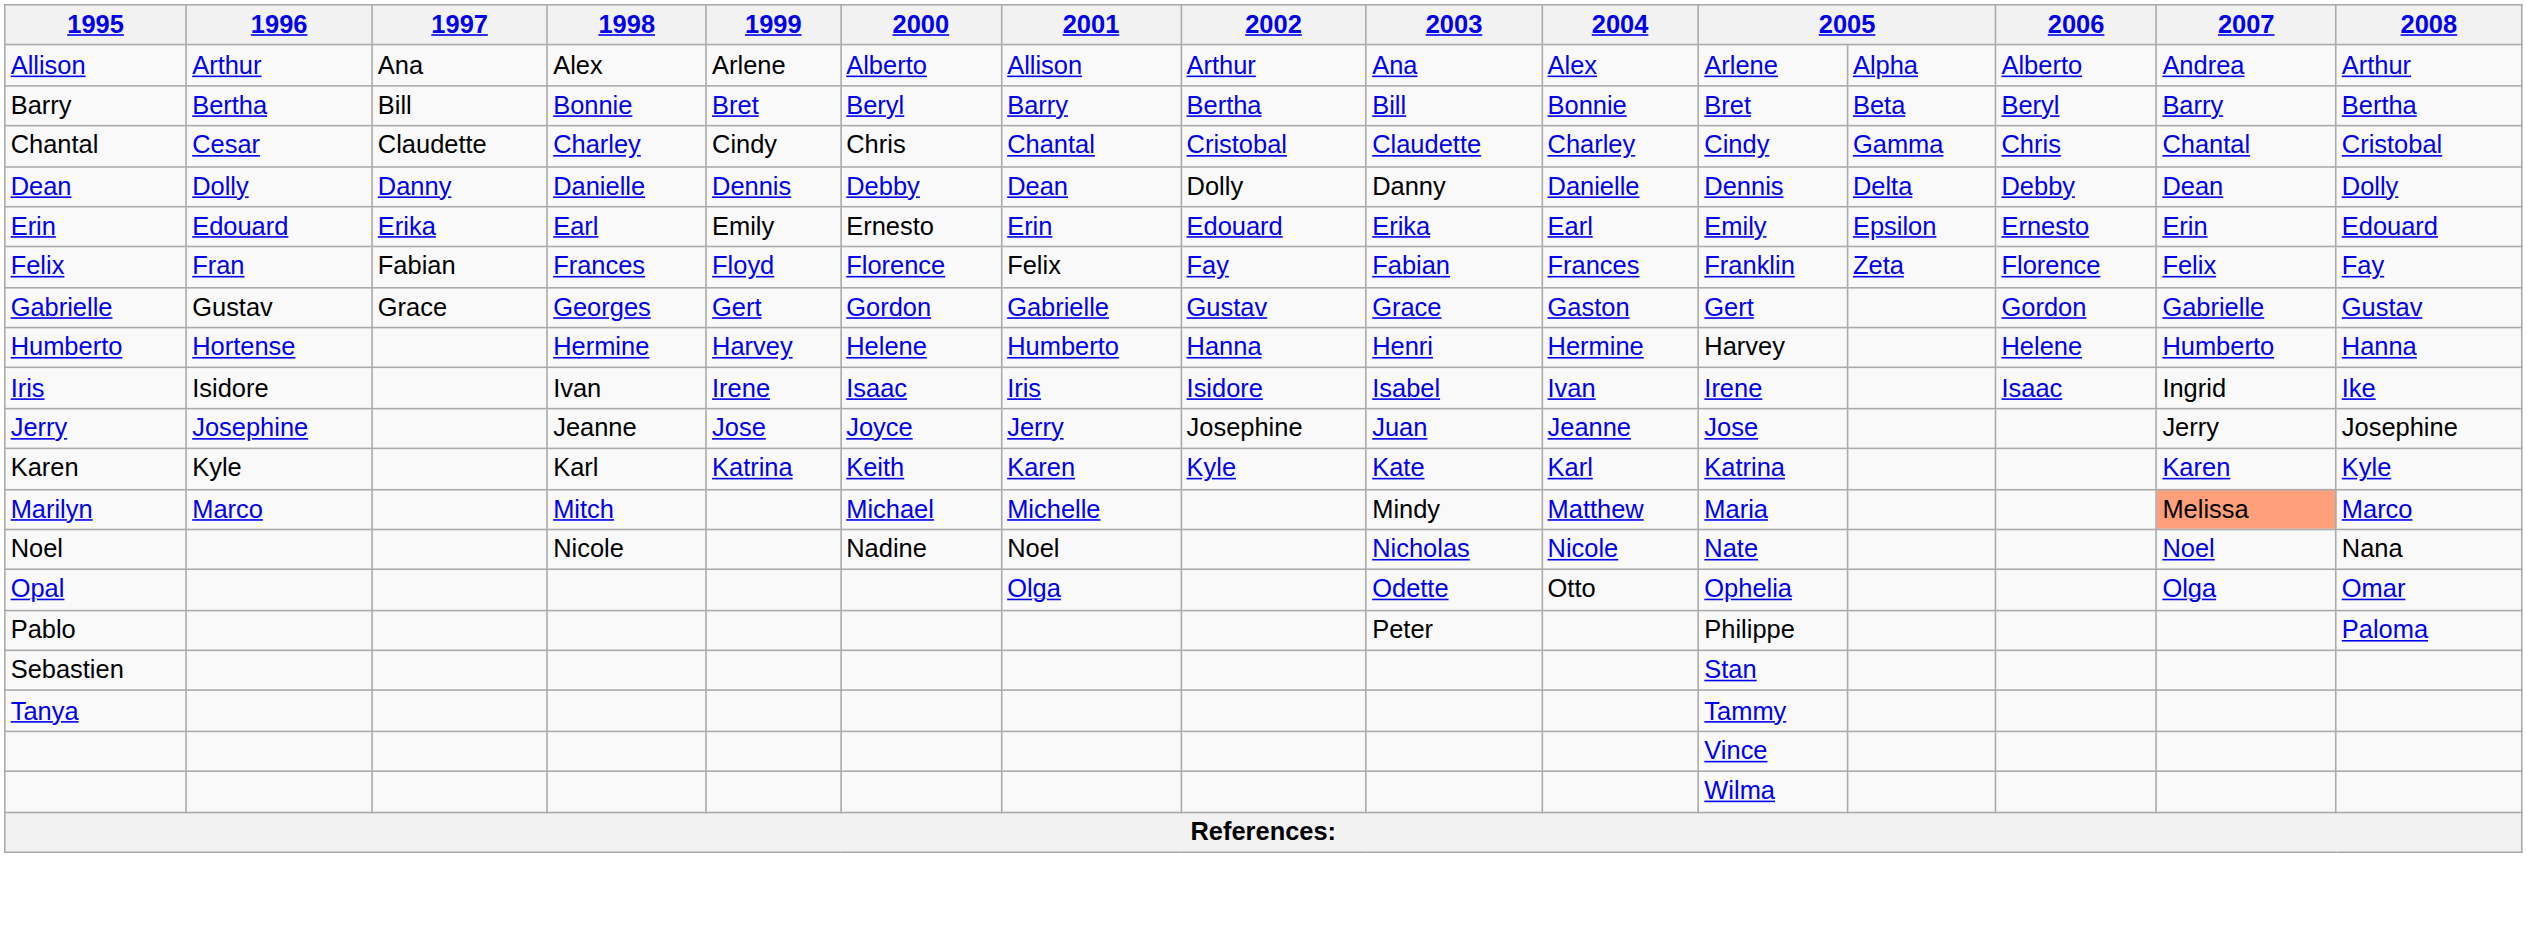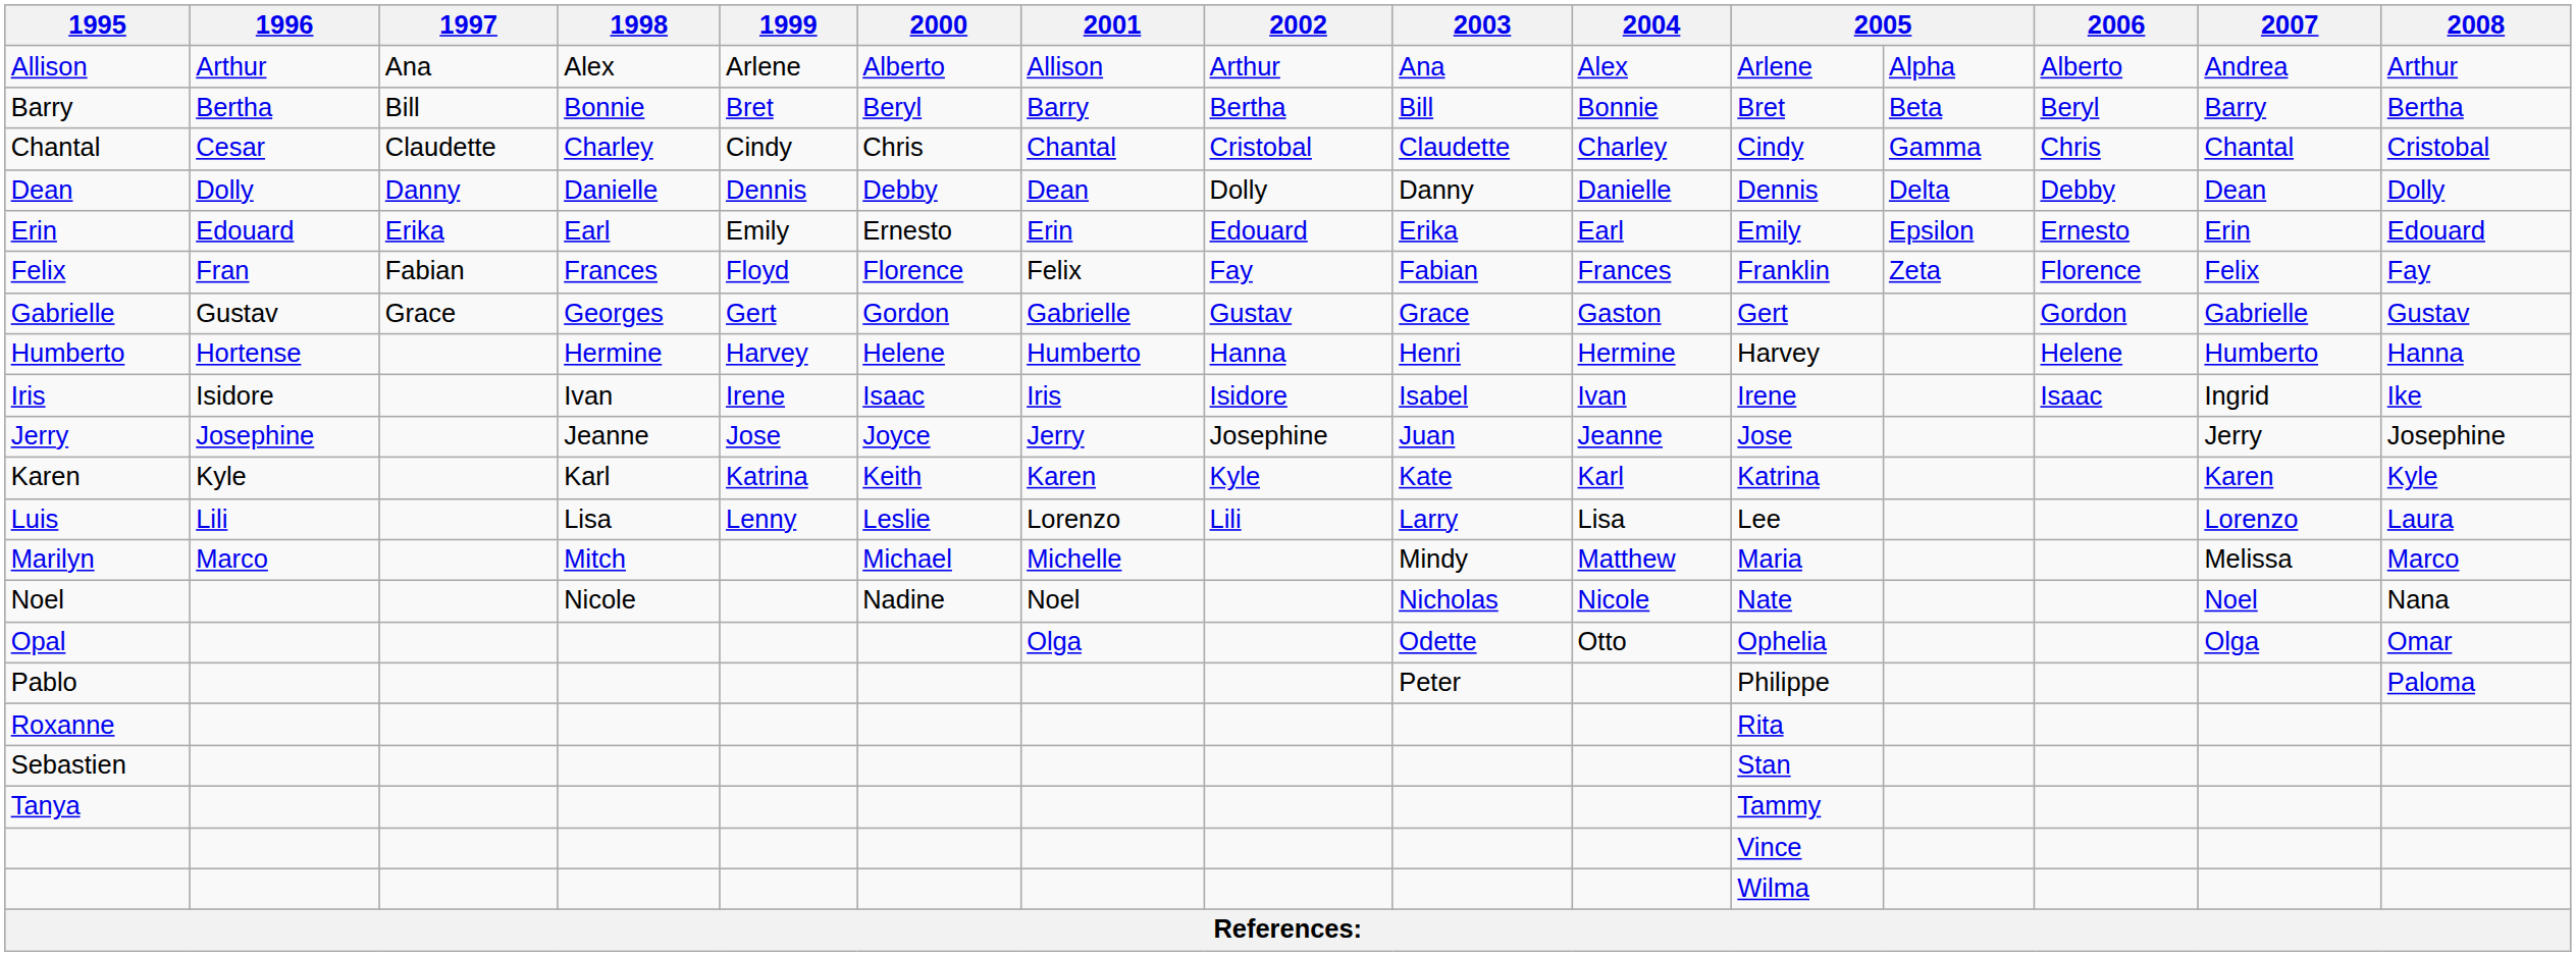 <table class="wikitable" width="100%">
 <tr>
 <th><a href='#'>1995</a></th>
 <th><a href='#'>1996</a></th>
 <th><a href='#'>1997</a></th>
 <th><a href='#'>1998</a></th>
 <th><a href='#'>1999</a></th>
 <th><a href='#'>2000</a></th>
 <th><a href='#'>2001</a></th>
 <th><a href='#'>2002</a></th>
 <th><a href='#'>2003</a></th>
 <th><a href='#'>2004</a></th>
 <th colspan=2><a href='#'>2005</a></th>
 <th><a href='#'>2006</a></th>
 <th><a href='#'>2007</a></th>
 <th><a href='#'>2008</a></th>
 </tr>
 <tr>
 <td><a href='#'>Allison</a></td>
 <td><a href='#'>Arthur</a></td>
 <td>Ana</td>
 <td>Alex</td>
 <td>Arlene</td>
 <td><a href='#'>Alberto</a></td>
 <td><a href='#'>Allison</a></td>
 <td><a href='#'>Arthur</a></td>
 <td><a href='#'>Ana</a></td>
 <td><a href='#'>Alex</a></td>
 <td><a href='#'>Arlene</a></td>
 <td><a href='#'>Alpha</a></td>
 <td><a href='#'>Alberto</a></td>
 <td><a href='#'>Andrea</a></td>
 <td><a href='#'>Arthur</a></td>
 </tr>
 <tr>
 <td>Barry</td>
 <td><a href='#'>Bertha</a></td>
 <td>Bill</td>
 <td><a href='#'>Bonnie</a></td>
 <td><a href='#'>Bret</a></td>
 <td><a href='#'>Beryl</a></td>
 <td><a href='#'>Barry</a></td>
 <td><a href='#'>Bertha</a></td>
 <td><a href='#'>Bill</a></td>
 <td><a href='#'>Bonnie</a></td>
 <td><a href='#'>Bret</a></td>
 <td><a href='#'>Beta</a></td>
 <td><a href='#'>Beryl</a></td>
 <td><a href='#'>Barry</a></td>
 <td><a href='#'>Bertha</a></td>
 </tr>
 <tr>
 <td>Chantal</td>
 <td><a href='#'>Cesar</a></td>
 <td>Claudette</td>
 <td><a href='#'>Charley</a></td>
 <td>Cindy</td>
 <td>Chris</td>
 <td><a href='#'>Chantal</a></td>
 <td><a href='#'>Cristobal</a></td>
 <td><a href='#'>Claudette</a></td>
 <td><a href='#'>Charley</a></td>
 <td><a href='#'>Cindy</a></td>
 <td><a href='#'>Gamma</a></td>
 <td><a href='#'>Chris</a></td>
 <td><a href='#'>Chantal</a></td>
 <td><a href='#'>Cristobal</a></td>
 </tr>
 <tr>
 <td><a href='#'>Dean</a></td>
 <td><a href='#'>Dolly</a></td>
 <td><a href='#'>Danny</a></td>
 <td><a href='#'>Danielle</a></td>
 <td><a href='#'>Dennis</a></td>
 <td><a href='#'>Debby</a></td>
 <td><a href='#'>Dean</a></td>
 <td>Dolly</td>
 <td>Danny</td>
 <td><a href='#'>Danielle</a></td>
 <td><a href='#'>Dennis</a></td>
 <td><a href='#'>Delta</a></td>
 <td><a href='#'>Debby</a></td>
 <td><a href='#'>Dean</a></td>
 <td><a href='#'>Dolly</a></td>
 </tr>
 <tr>
 <td><a href='#'>Erin</a></td>
 <td><a href='#'>Edouard</a></td>
 <td><a href='#'>Erika</a></td>
 <td><a href='#'>Earl</a></td>
 <td>Emily</td>
 <td>Ernesto</td>
 <td><a href='#'>Erin</a></td>
 <td><a href='#'>Edouard</a></td>
 <td><a href='#'>Erika</a></td>
 <td><a href='#'>Earl</a></td>
 <td><a href='#'>Emily</a></td>
 <td><a href='#'>Epsilon</a></td>
 <td><a href='#'>Ernesto</a></td>
 <td><a href='#'>Erin</a></td>
 <td><a href='#'>Edouard</a></td>
 </tr>
 <tr>
 <td><a href='#'>Felix</a></td>
 <td><a href='#'>Fran</a></td>
 <td>Fabian</td>
 <td><a href='#'>Frances</a></td>
 <td><a href='#'>Floyd</a></td>
 <td><a href='#'>Florence</a></td>
 <td>Felix</td>
 <td><a href='#'>Fay</a></td>
 <td><a href='#'>Fabian</a></td>
 <td><a href='#'>Frances</a></td>
 <td><a href='#'>Franklin</a></td>
 <td><a href='#'>Zeta</a></td>
 <td><a href='#'>Florence</a></td>
 <td><a href='#'>Felix</a></td>
 <td><a href='#'>Fay</a></td>
 </tr>
 <tr>
 <td><a href='#'>Gabrielle</a></td>
 <td>Gustav</td>
 <td>Grace</td>
 <td><a href='#'>Georges</a></td>
 <td><a href='#'>Gert</a></td>
 <td><a href='#'>Gordon</a></td>
 <td><a href='#'>Gabrielle</a></td>
 <td><a href='#'>Gustav</a></td>
 <td><a href='#'>Grace</a></td>
 <td><a href='#'>Gaston</a></td>
 <td><a href='#'>Gert</a></td>
 <td></td>
 <td><a href='#'>Gordon</a></td>
 <td><a href='#'>Gabrielle</a></td>
 <td><a href='#'>Gustav</a></td>
 </tr>
 <tr>
 <td><a href='#'>Humberto</a></td>
 <td><a href='#'>Hortense</a></td>
 <td></td>
 <td><a href='#'>Hermine</a></td>
 <td><a href='#'>Harvey</a></td>
 <td><a href='#'>Helene</a></td>
 <td><a href='#'>Humberto</a></td>
 <td><a href='#'>Hanna</a></td>
 <td><a href='#'>Henri</a></td>
 <td><a href='#'>Hermine</a></td>
 <td>Harvey</td>
 <td></td>
 <td><a href='#'>Helene</a></td>
 <td><a href='#'>Humberto</a></td>
 <td><a href='#'>Hanna</a></td>
 </tr>
 <tr>
 <td><a href='#'>Iris</a></td>
 <td>Isidore</td>
 <td></td>
 <td>Ivan</td>
 <td><a href='#'>Irene</a></td>
 <td><a href='#'>Isaac</a></td>
 <td><a href='#'>Iris</a></td>
 <td><a href='#'>Isidore</a></td>
 <td><a href='#'>Isabel</a></td>
 <td><a href='#'>Ivan</a></td>
 <td><a href='#'>Irene</a></td>
 <td></td>
 <td><a href='#'>Isaac</a></td>
 <td>Ingrid</td>
 <td><a href='#'>Ike</a></td>
 </tr>
 <tr>
 <td><a href='#'>Jerry</a></td>
 <td><a href='#'>Josephine</a></td>
 <td></td>
 <td>Jeanne</td>
 <td><a href='#'>Jose</a></td>
 <td><a href='#'>Joyce</a></td>
 <td><a href='#'>Jerry</a></td>
 <td>Josephine</td>
 <td><a href='#'>Juan</a></td>
 <td><a href='#'>Jeanne</a></td>
 <td><a href='#'>Jose</a></td>
 <td></td>
 <td></td>
 <td>Jerry</td>
 <td>Josephine</td>
 </tr>
 <tr>
 <td>Karen</td>
 <td>Kyle</td>
 <td></td>
 <td>Karl</td>
 <td><a href='#'>Katrina</a></td>
 <td><a href='#'>Keith</a></td>
 <td><a href='#'>Karen</a></td>
 <td><a href='#'>Kyle</a></td>
 <td><a href='#'>Kate</a></td>
 <td><a href='#'>Karl</a></td>
 <td><a href='#'>Katrina</a></td>
 <td></td>
 <td></td>
 <td><a href='#'>Karen</a></td>
 <td><a href='#'>Kyle</a></td>
 </tr>
 <tr>
+<td><a href='#'>Luis</a></td>
+<td><a href='#'>Lili</a></td>
+<td></td>
+<td>Lisa</td>
+<td><a href='#'>Lenny</a></td>
+<td><a href='#'>Leslie</a></td>
+<td>Lorenzo</td>
+<td><a href='#'>Lili</a></td>
+<td><a href='#'>Larry</a></td>
+<td>Lisa</td>
+<td>Lee</td>
+<td></td>
+<td></td>
+<td><a href='#'>Lorenzo</a></td>
+<td><a href='#'>Laura</a></td>
+</tr>
+<tr>
 <td><a href='#'>Marilyn</a></td>
 <td><a href='#'>Marco</a></td>
 <td></td>
 <td><a href='#'>Mitch</a></td>
 <td></td>
 <td><a href='#'>Michael</a></td>
 <td><a href='#'>Michelle</a></td>
 <td></td>
 <td>Mindy</td>
 <td><a href='#'>Matthew</a></td>
 <td><a href='#'>Maria</a></td>
 <td></td>
 <td></td>
-<td style="background: lightsalmon;">Melissa</td>
+<td>Melissa</td>
 <td><a href='#'>Marco</a></td>
 </tr>
 <tr>
 <td>Noel</td>
 <td></td>
 <td></td>
 <td>Nicole</td>
 <td></td>
 <td>Nadine</td>
 <td>Noel</td>
 <td></td>
 <td><a href='#'>Nicholas</a></td>
 <td><a href='#'>Nicole</a></td>
 <td><a href='#'>Nate</a></td>
 <td></td>
 <td></td>
 <td><a href='#'>Noel</a></td>
 <td>Nana</td>
 </tr>
 <tr>
 <td><a href='#'>Opal</a></td>
 <td></td>
 <td></td>
 <td></td>
 <td></td>
 <td></td>
 <td><a href='#'>Olga</a></td>
 <td></td>
 <td><a href='#'>Odette</a></td>
 <td>Otto</td>
 <td><a href='#'>Ophelia</a></td>
 <td></td>
 <td></td>
 <td><a href='#'>Olga</a></td>
 <td><a href='#'>Omar</a></td>
 </tr>
 <tr>
 <td>Pablo</td>
 <td></td>
 <td></td>
 <td></td>
 <td></td>
 <td></td>
 <td></td>
 <td></td>
 <td>Peter</td>
 <td></td>
 <td>Philippe</td>
 <td></td>
 <td></td>
 <td></td>
 <td><a href='#'>Paloma</a></td>
+</tr>
+<tr>
+<td><a href='#'>Roxanne</a></td>
+<td></td>
+<td></td>
+<td></td>
+<td></td>
+<td></td>
+<td></td>
+<td></td>
+<td></td>
+<td></td>
+<td><a href='#'>Rita</a></td>
+<td></td>
+<td></td>
+<td></td>
+<td></td>
 </tr>
 <tr>
 <td>Sebastien</td>
 <td></td>
 <td></td>
 <td></td>
 <td></td>
 <td></td>
 <td></td>
 <td></td>
 <td></td>
 <td></td>
 <td><a href='#'>Stan</a></td>
 <td></td>
 <td></td>
 <td></td>
 <td></td>
 </tr>
 <tr>
 <td><a href='#'>Tanya</a></td>
 <td></td>
 <td></td>
 <td></td>
 <td></td>
 <td></td>
 <td></td>
 <td></td>
 <td></td>
 <td></td>
 <td><a href='#'>Tammy</a></td>
 <td></td>
 <td></td>
 <td></td>
 <td></td>
 </tr>
 <tr>
 <td></td>
 <td></td>
 <td></td>
 <td></td>
 <td></td>
 <td></td>
 <td></td>
 <td></td>
 <td></td>
 <td></td>
 <td><a href='#'>Vince</a></td>
 <td></td>
 <td></td>
 <td></td>
 <td></td>
 </tr>
 <tr>
 <td></td>
 <td></td>
 <td></td>
 <td></td>
 <td></td>
 <td></td>
 <td></td>
 <td></td>
 <td></td>
 <td></td>
 <td><a href='#'>Wilma</a></td>
 <td></td>
 <td></td>
 <td></td>
 <td></td>
 </tr>
 <tr>
 <th colspan=15>References:</th>
 </tr>
 </table>
